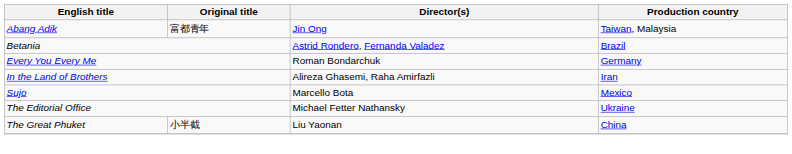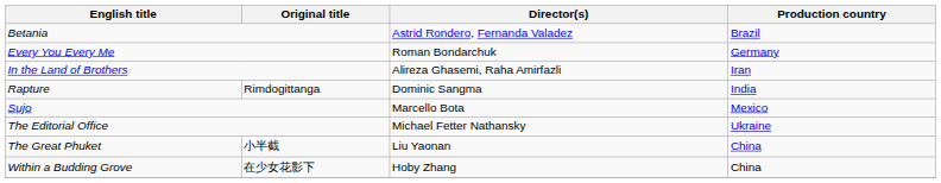 <table class="wikitable sortable" style="width:100%; margin-bottom:5px">
 <tr>
 <th>English title</th>
 <th>Original title</th>
 <th>Director(s)</th>
 <th>Production country</th>
-</tr>
-<tr>
-<td><em><a href='#'>Abang Adik</a></em></td>
-<td>富都青年</td>
-<td><a href='#'>Jin Ong</a></td>
-<td><a href='#'>Taiwan</a>, Malaysia</td>
 </tr>
 <tr>
 <td colspan="2"><em>Betania</em></td>
 <td><a href='#'>Astrid Rondero</a>, <a href='#'>Fernanda Valadez</a></td>
 <td><a href='#'>Brazil</a></td>
 </tr>
 <tr>
 <td colspan="2"><em><a href='#'>Every You Every Me</a></em></td>
 <td>Roman Bondarchuk</td>
 <td><a href='#'>Germany</a></td>
 </tr>
 <tr>
 <td colspan="2"><em><a href='#'>In the Land of Brothers</a></em></td>
 <td>Alireza Ghasemi, Raha Amirfazli</td>
 <td><a href='#'>Iran</a></td>
+</tr>
+<tr>
+<td><em>Rapture</em></td>
+<td>Rimdogittanga</td>
+<td>Dominic Sangma</td>
+<td><a href='#'>India</a></td>
 </tr>
 <tr>
 <td colspan="2"><em><a href='#'>Sujo</a></em></td>
 <td>Marcello Bota</td>
 <td><a href='#'>Mexico</a></td>
 </tr>
 <tr>
 <td colspan="2"><em>The Editorial Office</em></td>
 <td>Michael Fetter Nathansky</td>
 <td><a href='#'>Ukraine</a></td>
 </tr>
 <tr>
 <td><em>The Great Phuket</em></td>
 <td>小半截</td>
 <td>Liu Yaonan</td>
 <td><a href='#'>China</a></td>
 </tr>
 <tr>
+<td><em>Within a Budding Grove</em></td>
+<td>在少女花影下</td>
+<td>Hoby Zhang</td>
+<td>China</td>
+</tr>
+<tr>
 </tr>
 </table>
